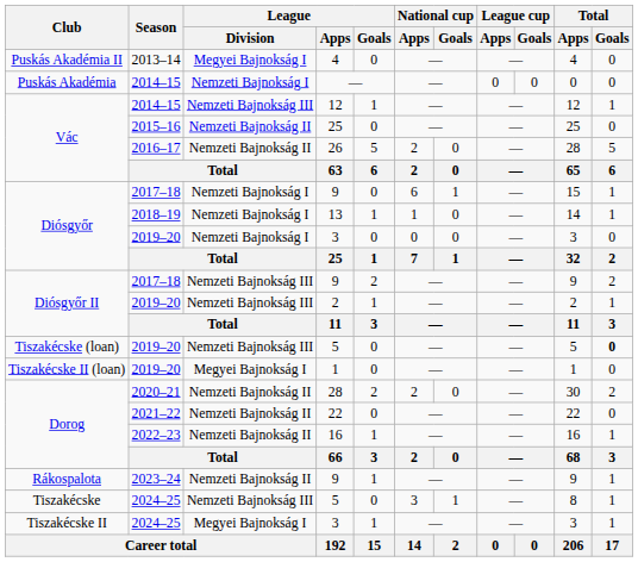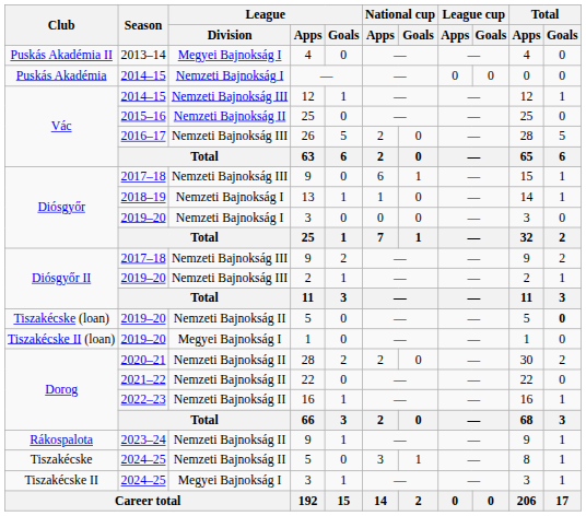 <table class="wikitable" style="text-align: center;">
 <tr>
 <th rowspan="2">Club</th>
 <th rowspan="2">Season</th>
 <th colspan="3">League</th>
 <th colspan="2">National cup</th>
 <th colspan="2">League cup</th>
 <th colspan="2">Total</th>
 </tr>
 <tr>
 <th>Division</th>
 <th>Apps</th>
 <th>Goals</th>
 <th>Apps</th>
 <th>Goals</th>
 <th>Apps</th>
 <th>Goals</th>
 <th>Apps</th>
 <th>Goals</th>
 </tr>
 <tr>
 <td><a href='#'>Puskás Akadémia II</a></td>
 <td>2013–14</td>
 <td><a href='#'>Megyei Bajnokság I</a></td>
 <td>4</td>
 <td>0</td>
 <td colspan="2">—</td>
 <td colspan="2">—</td>
 <td>4</td>
 <td>0</td>
 </tr>
 <tr>
 <td><a href='#'>Puskás Akadémia</a></td>
 <td><a href='#'>2014–15</a></td>
 <td><a href='#'>Nemzeti Bajnokság I</a></td>
 <td colspan="2">—</td>
 <td colspan="2">—</td>
 <td>0</td>
 <td>0</td>
 <td>0</td>
 <td>0</td>
 </tr>
 <tr>
 <td rowspan="4"><a href='#'>Vác</a></td>
 <td><a href='#'>2014–15</a></td>
 <td><a href='#'>Nemzeti Bajnokság III</a></td>
 <td>12</td>
 <td>1</td>
 <td colspan="2">—</td>
 <td colspan="2">—</td>
 <td>12</td>
 <td>1</td>
 </tr>
 <tr>
 <td><a href='#'>2015–16</a></td>
 <td><a href='#'>Nemzeti Bajnokság II</a></td>
 <td>25</td>
 <td>0</td>
 <td colspan="2">—</td>
 <td colspan="2">—</td>
 <td>25</td>
 <td>0</td>
 </tr>
 <tr>
 <td><a href='#'>2016–17</a></td>
-<td>Nemzeti Bajnokság II</td>
+<td>Nemzeti Bajnokság III</td>
 <td>26</td>
 <td>5</td>
 <td>2</td>
 <td>0</td>
 <td colspan="2">—</td>
 <td>28</td>
 <td>5</td>
 </tr>
 <tr>
 <th colspan="2">Total</th>
 <th>63</th>
 <th>6</th>
 <th>2</th>
 <th>0</th>
 <th colspan="2">—</th>
 <th>65</th>
 <th>6</th>
 </tr>
 <tr>
 <td rowspan="4"><a href='#'>Diósgyőr</a></td>
 <td><a href='#'>2017–18</a></td>
-<td>Nemzeti Bajnokság I</td>
+<td>Nemzeti Bajnokság III</td>
 <td>9</td>
 <td>0</td>
 <td>6</td>
 <td>1</td>
 <td colspan="2">—</td>
 <td>15</td>
 <td>1</td>
 </tr>
 <tr>
 <td><a href='#'>2018–19</a></td>
 <td>Nemzeti Bajnokság I</td>
 <td>13</td>
 <td>1</td>
 <td>1</td>
 <td>0</td>
 <td colspan="2">—</td>
 <td>14</td>
 <td>1</td>
 </tr>
 <tr>
 <td><a href='#'>2019–20</a></td>
 <td>Nemzeti Bajnokság I</td>
 <td>3</td>
 <td>0</td>
 <td>0</td>
 <td>0</td>
 <td colspan="2">—</td>
 <td>3</td>
 <td>0</td>
 </tr>
 <tr>
 <th colspan="2">Total</th>
 <th>25</th>
 <th>1</th>
 <th>7</th>
 <th>1</th>
 <th colspan="2">—</th>
 <th>32</th>
 <th>2</th>
 </tr>
 <tr>
 <td rowspan="3"><a href='#'>Diósgyőr II</a></td>
 <td><a href='#'>2017–18</a></td>
 <td>Nemzeti Bajnokság III</td>
 <td>9</td>
 <td>2</td>
 <td colspan="2">—</td>
 <td colspan="2">—</td>
 <td>9</td>
 <td>2</td>
 </tr>
 <tr>
 <td><a href='#'>2019–20</a></td>
 <td>Nemzeti Bajnokság III</td>
 <td>2</td>
 <td>1</td>
 <td colspan="2">—</td>
 <td colspan="2">—</td>
 <td>2</td>
 <td>1</td>
 </tr>
 <tr>
 <th colspan="2">Total</th>
 <th>11</th>
 <th>3</th>
 <th colspan="2">—</th>
 <th colspan="2">—</th>
 <th>11</th>
 <th>3</th>
 </tr>
 <tr>
 <td><a href='#'>Tiszakécske</a> (loan)</td>
 <td><a href='#'>2019–20</a></td>
-<td>Nemzeti Bajnokság III</td>
+<td>Nemzeti Bajnokság II</td>
 <td>5</td>
 <td>0</td>
 <td colspan="2">—</td>
 <td colspan="2">—</td>
 <td>5</td>
 <td><strong>0</strong></td>
 </tr>
 <tr>
 <td><a href='#'>Tiszakécske II</a> (loan)</td>
 <td><a href='#'>2019–20</a></td>
 <td>Megyei Bajnokság I</td>
 <td>1</td>
 <td>0</td>
 <td colspan="2">—</td>
 <td colspan="2">—</td>
 <td>1</td>
 <td>0</td>
 </tr>
 <tr>
 <td rowspan="4"><a href='#'>Dorog</a></td>
 <td><a href='#'>2020–21</a></td>
 <td>Nemzeti Bajnokság II</td>
 <td>28</td>
 <td>2</td>
 <td>2</td>
 <td>0</td>
 <td colspan="2">—</td>
 <td>30</td>
 <td>2</td>
 </tr>
 <tr>
 <td><a href='#'>2021–22</a></td>
 <td>Nemzeti Bajnokság II</td>
 <td>22</td>
 <td>0</td>
 <td colspan="2">—</td>
 <td colspan="2">—</td>
 <td>22</td>
 <td>0</td>
 </tr>
 <tr>
 <td><a href='#'>2022–23</a></td>
 <td>Nemzeti Bajnokság II</td>
 <td>16</td>
 <td>1</td>
 <td colspan="2">—</td>
 <td colspan="2">—</td>
 <td>16</td>
 <td>1</td>
 </tr>
 <tr>
 <th colspan="2">Total</th>
 <th>66</th>
 <th>3</th>
 <th>2</th>
 <th>0</th>
 <th colspan="2">—</th>
 <th>68</th>
 <th>3</th>
 </tr>
 <tr>
 <td><a href='#'>Rákospalota</a></td>
 <td><a href='#'>2023–24</a></td>
 <td>Nemzeti Bajnokság II</td>
 <td>9</td>
 <td>1</td>
 <td colspan="2">—</td>
 <td colspan="2">—</td>
 <td>9</td>
 <td>1</td>
 </tr>
 <tr>
 <td>Tiszakécske</td>
 <td><a href='#'>2024–25</a></td>
-<td>Nemzeti Bajnokság III</td>
+<td>Nemzeti Bajnokság II</td>
 <td>5</td>
 <td>0</td>
 <td>3</td>
 <td>1</td>
 <td colspan="2">—</td>
 <td>8</td>
 <td>1</td>
 </tr>
 <tr>
 <td>Tiszakécske II</td>
 <td><a href='#'>2024–25</a></td>
 <td>Megyei Bajnokság I</td>
 <td>3</td>
 <td>1</td>
 <td colspan="2">—</td>
 <td colspan="2">—</td>
 <td>3</td>
 <td>1</td>
 </tr>
 <tr>
 <th colspan="3">Career total</th>
 <th>192</th>
 <th>15</th>
 <th>14</th>
 <th>2</th>
 <th>0</th>
 <th>0</th>
 <th>206</th>
 <th>17</th>
 </tr>
 </table>
